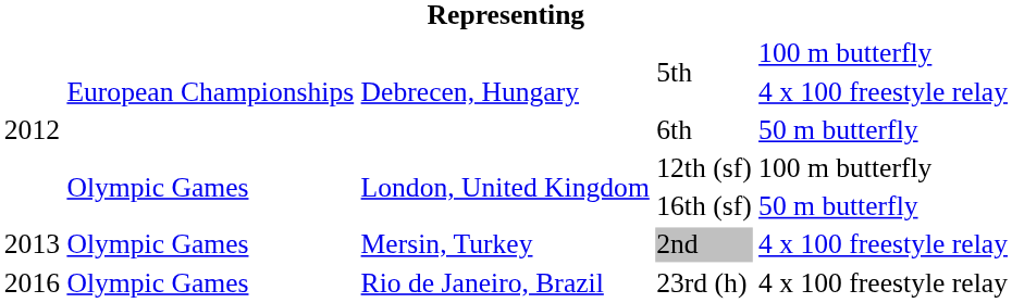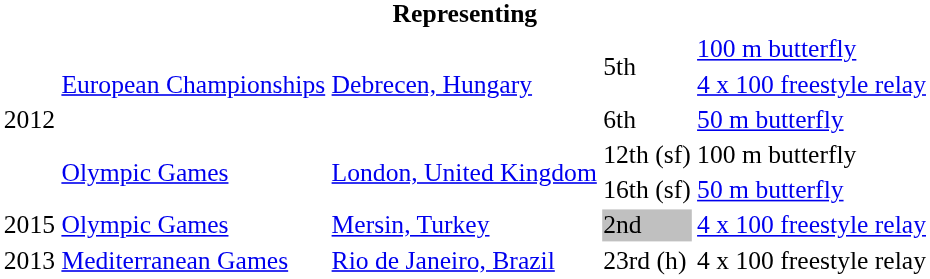 <table>
 <tr>
 <th colspan="6">Representing </th>
 </tr>
 <tr>
 <td rowspan=5>2012</td>
 <td rowspan=3><a href='#'>European Championships</a></td>
 <td rowspan=3><a href='#'>Debrecen, Hungary</a></td>
 <td rowspan=2>5th</td>
 <td><a href='#'>100 m butterfly</a></td>
 </tr>
 <tr>
 <td><a href='#'>4 x 100 freestyle relay</a></td>
 </tr>
 <tr>
 <td>6th</td>
 <td><a href='#'>50 m butterfly</a></td>
 </tr>
 <tr>
 <td rowspan=2><a href='#'>Olympic Games</a></td>
 <td rowspan=2><a href='#'>London, United Kingdom</a></td>
 <td>12th (sf)</td>
 <td>100 m butterfly</td>
 </tr>
 <tr>
 <td>16th (sf)</td>
 <td><a href='#'>50 m butterfly</a></td>
 </tr>
 <tr>
-<td>2013</td>
+<td>2015</td>
 <td><a href='#'>Olympic Games</a></td>
 <td><a href='#'>Mersin, Turkey</a></td>
 <td bgcolor="silver">2nd</td>
 <td><a href='#'>4 x 100 freestyle relay</a></td>
 </tr>
 <tr>
-<td>2016</td>
-<td><a href='#'>Olympic Games</a></td>
+<td>2013</td>
+<td><a href='#'>Mediterranean Games</a></td>
 <td><a href='#'>Rio de Janeiro, Brazil</a></td>
 <td>23rd (h)</td>
 <td>4 x 100 freestyle relay</td>
 </tr>
 <tr>
 </tr>
 </table>
